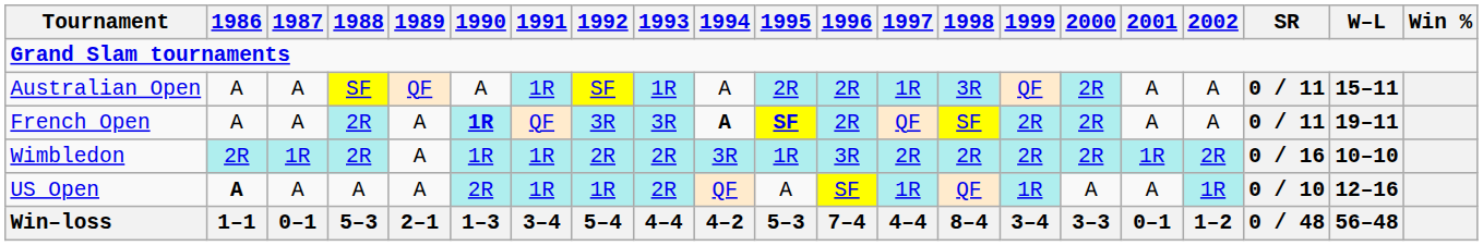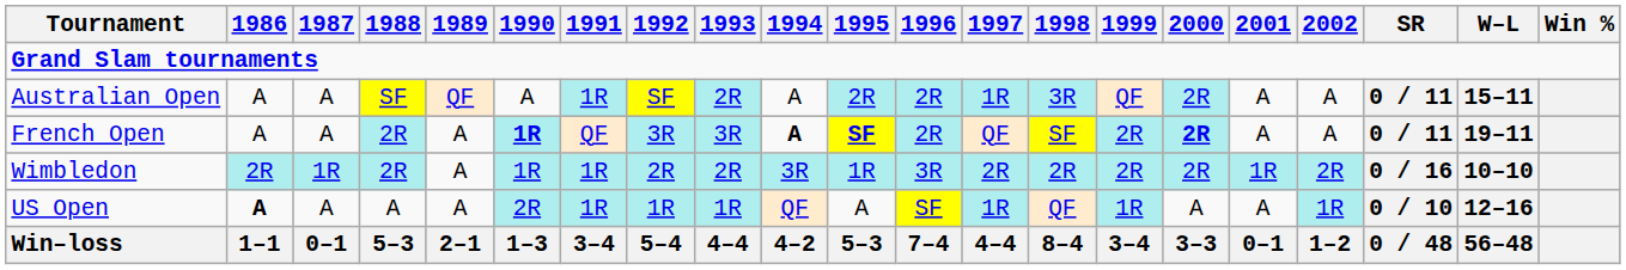 <table class=wikitable style=text-align:center;font-size:97%>
 <tr>
 <th>Tournament</th>
 <th><a href='#'>1986</a></th>
 <th><a href='#'>1987</a></th>
 <th><a href='#'>1988</a></th>
 <th><a href='#'>1989</a></th>
 <th><a href='#'>1990</a></th>
 <th><a href='#'>1991</a></th>
 <th><a href='#'>1992</a></th>
 <th><a href='#'>1993</a></th>
 <th><a href='#'>1994</a></th>
 <th><a href='#'>1995</a></th>
 <th><a href='#'>1996</a></th>
 <th><a href='#'>1997</a></th>
 <th><a href='#'>1998</a></th>
 <th><a href='#'>1999</a></th>
 <th><a href='#'>2000</a></th>
 <th><a href='#'>2001</a></th>
 <th><a href='#'>2002</a></th>
 <th>SR</th>
 <th>W–L</th>
 <th>Win %</th>
 </tr>
 <tr>
 <td colspan=23 align=left><strong><a href='#'>Grand Slam tournaments</a></strong></td>
 </tr>
 <tr>
 <td align=left><a href='#'>Australian Open</a></td>
 <td>A</td>
 <td>A</td>
 <td bgcolor=yellow><a href='#'>SF</a></td>
 <td bgcolor=ffebcd><a href='#'>QF</a></td>
 <td>A</td>
 <td bgcolor=afeeee><a href='#'>1R</a></td>
 <td bgcolor=yellow><a href='#'>SF</a></td>
-<td bgcolor=afeeee><a href='#'>1R</a></td>
+<td bgcolor=afeeee><a href='#'>2R</a></td>
 <td>A</td>
 <td bgcolor=afeeee><a href='#'>2R</a></td>
 <td bgcolor=afeeee><a href='#'>2R</a></td>
 <td bgcolor=afeeee><a href='#'>1R</a></td>
 <td bgcolor=afeeee><a href='#'>3R</a></td>
 <td bgcolor=ffebcd><a href='#'>QF</a></td>
 <td bgcolor=afeeee><a href='#'>2R</a></td>
 <td>A</td>
 <td>A</td>
 <th>0 / 11</th>
 <th>15–11</th>
 <th></th>
 </tr>
 <tr>
 <td align=left><a href='#'>French Open</a></td>
 <td>A</td>
 <td>A</td>
 <td bgcolor=afeeee><a href='#'>2R</a></td>
 <td>A</td>
 <td bgcolor=afeeee><strong><a href='#'>1R</a></strong></td>
 <td bgcolor=ffebcd><a href='#'>QF</a></td>
 <td bgcolor=afeeee><a href='#'>3R</a></td>
 <td bgcolor=afeeee><a href='#'>3R</a></td>
 <td><strong>A</strong></td>
 <td bgcolor=yellow><strong><a href='#'>SF</a></strong></td>
 <td bgcolor=afeeee><a href='#'>2R</a></td>
 <td bgcolor=ffebcd><a href='#'>QF</a></td>
 <td bgcolor=yellow><a href='#'>SF</a></td>
 <td bgcolor=afeeee><a href='#'>2R</a></td>
-<td bgcolor=afeeee><a href='#'>2R</a></td>
+<td bgcolor=afeeee><strong><a href='#'>2R</a></strong></td>
 <td>A</td>
 <td>A</td>
 <th>0 / 11</th>
 <th>19–11</th>
 <th></th>
 </tr>
 <tr>
 <td align=left><a href='#'>Wimbledon</a></td>
 <td bgcolor=afeeee><a href='#'>2R</a></td>
 <td bgcolor=afeeee><a href='#'>1R</a></td>
 <td bgcolor=afeeee><a href='#'>2R</a></td>
 <td>A</td>
 <td bgcolor=afeeee><a href='#'>1R</a></td>
 <td bgcolor=afeeee><a href='#'>1R</a></td>
 <td bgcolor=afeeee><a href='#'>2R</a></td>
 <td bgcolor=afeeee><a href='#'>2R</a></td>
 <td bgcolor=afeeee><a href='#'>3R</a></td>
 <td bgcolor=afeeee><a href='#'>1R</a></td>
 <td bgcolor=afeeee><a href='#'>3R</a></td>
 <td bgcolor=afeeee><a href='#'>2R</a></td>
 <td bgcolor=afeeee><a href='#'>2R</a></td>
 <td bgcolor=afeeee><a href='#'>2R</a></td>
 <td bgcolor=afeeee><a href='#'>2R</a></td>
 <td bgcolor=afeeee><a href='#'>1R</a></td>
 <td bgcolor=afeeee><a href='#'>2R</a></td>
 <th>0 / 16</th>
 <th>10–10</th>
 <th></th>
 </tr>
 <tr>
 <td align=left><a href='#'>US Open</a></td>
 <td><strong>A</strong></td>
 <td>A</td>
 <td>A</td>
 <td>A</td>
 <td bgcolor=afeeee><a href='#'>2R</a></td>
 <td bgcolor=afeeee><a href='#'>1R</a></td>
 <td bgcolor=afeeee><a href='#'>1R</a></td>
-<td bgcolor=afeeee><a href='#'>2R</a></td>
+<td bgcolor=afeeee><a href='#'>1R</a></td>
 <td bgcolor=ffebcd><a href='#'>QF</a></td>
 <td>A</td>
 <td bgcolor=yellow><a href='#'>SF</a></td>
 <td bgcolor=afeeee><a href='#'>1R</a></td>
 <td bgcolor=ffebcd><a href='#'>QF</a></td>
 <td bgcolor=afeeee><a href='#'>1R</a></td>
 <td>A</td>
 <td>A</td>
 <td bgcolor=afeeee><a href='#'>1R</a></td>
 <th>0 / 10</th>
 <th>12–16</th>
 <th></th>
 </tr>
 <tr>
 <th style=text-align:left>Win–loss</th>
 <th>1–1</th>
 <th>0–1</th>
 <th>5–3</th>
 <th>2–1</th>
 <th>1–3</th>
 <th>3–4</th>
 <th>5–4</th>
 <th>4–4</th>
 <th>4–2</th>
 <th>5–3</th>
 <th>7–4</th>
 <th>4–4</th>
 <th>8–4</th>
 <th>3–4</th>
 <th>3–3</th>
 <th>0–1</th>
 <th>1–2</th>
 <th>0 / 48</th>
 <th>56–48</th>
 <th></th>
 </tr>
 </table>
